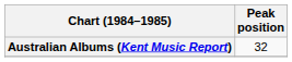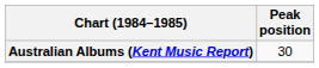 <table class="wikitable sortable plainrowheaders" style="text-align:center">
 <tr>
 <th scope="col">Chart (1984–1985)</th>
 <th scope="col">Peak<br> position</th>
 </tr>
 <tr>
 <th scope="row">Australian Albums (<em><a href='#'>Kent Music Report</a></em>)</th>
-<td>32</td>
+<td>30</td>
 </tr>
 <tr>
 </tr>
 <tr>
 </tr>
 <tr>
 </tr>
 <tr>
 </tr>
 </table>
